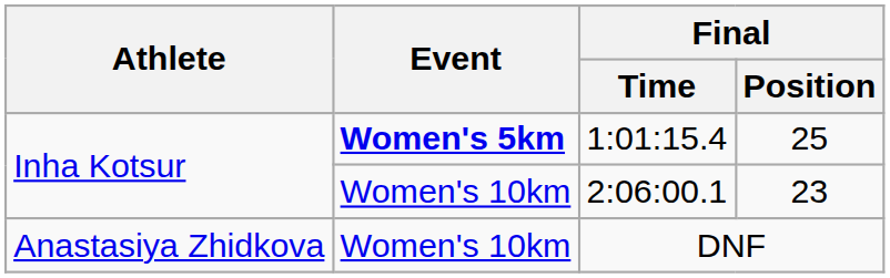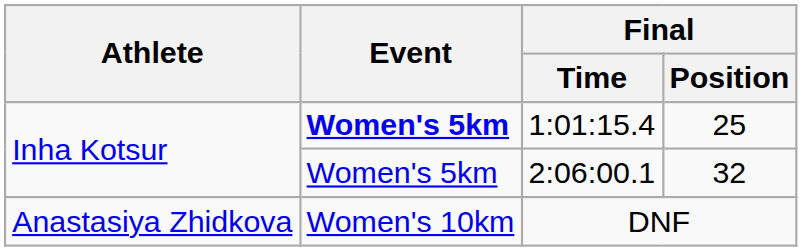 <table class="wikitable" border="1" style="font-size:90%">
 <tr>
 <th rowspan=2>Athlete</th>
 <th rowspan=2>Event</th>
 <th colspan=2>Final</th>
 </tr>
 <tr>
 <th>Time</th>
 <th>Position</th>
 </tr>
 <tr>
 <td rowspan=2><a href='#'>Inha Kotsur</a></td>
 <td><strong><a href='#'>Women's 5km</a></strong></td>
 <td align=center>1:01:15.4</td>
 <td align=center>25</td>
 </tr>
 <tr>
-<td><a href='#'>Women's 10km</a></td>
+<td><a href='#'>Women's 5km</a></td>
 <td align=center>2:06:00.1</td>
-<td align=center>23</td>
+<td align=center>32</td>
 </tr>
 <tr>
 <td rowspan=1><a href='#'>Anastasiya Zhidkova</a></td>
 <td><a href='#'>Women's 10km</a></td>
 <td align=center colspan=2>DNF</td>
 </tr>
 </table>
